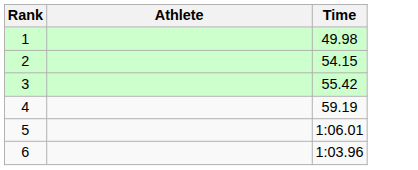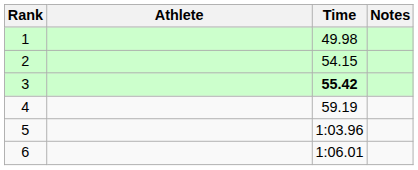 <table class="wikitable" style="text-align:center">
 <tr>
 <th>Rank</th>
 <th Style="width:18em">Athlete</th>
 <th>Time</th>
+<th>Notes</th>
 </tr>
 <tr style="background:#cfc">
 <td>1</td>
 <td style="text-align:left"></td>
 <td>49.98</td>
+<td></td>
 </tr>
 <tr style="background:#cfc">
 <td>2</td>
 <td style="text-align:left"></td>
 <td>54.15</td>
+<td></td>
 </tr>
 <tr style="background:#cfc">
 <td>3</td>
 <td style="text-align:left"></td>
-<td>55.42</td>
+<td><strong>55.42</strong></td>
+<td></td>
 </tr>
 <tr>
 <td>4</td>
 <td style="text-align:left"></td>
 <td>59.19</td>
+<td></td>
 </tr>
 <tr>
 <td>5</td>
 <td style="text-align:left"></td>
-<td>1:06.01</td>
+<td>1:03.96</td>
+<td></td>
 </tr>
 <tr>
 <td>6</td>
 <td style="text-align:left"></td>
-<td>1:03.96</td>
+<td>1:06.01</td>
+<td></td>
 </tr>
 </table>
